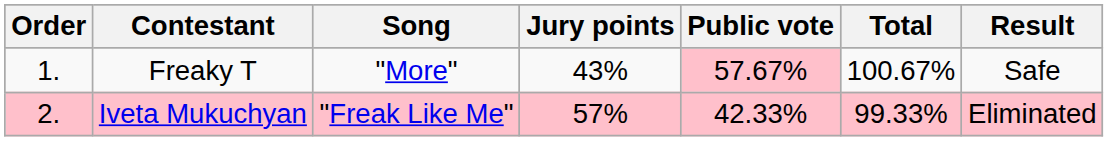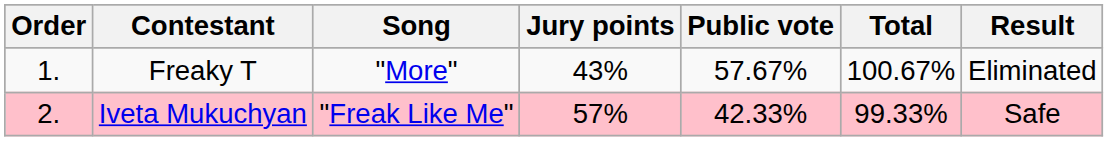 <table class="wikitable sortable" style="text-align: center; width: auto;">
 <tr class="hintergrundfarbe5">
 <th>Order</th>
 <th>Contestant</th>
 <th>Song</th>
 <th>Jury points</th>
 <th>Public vote</th>
 <th>Total</th>
 <th>Result</th>
 </tr>
 <tr>
 <td>1.</td>
 <td>Freaky T</td>
 <td>"<a href='#'>More</a>"</td>
 <td>43%</td>
-<td style="background: pink;">57.67%</td>
+<td>57.67%</td>
 <td>100.67%</td>
-<td>Safe</td>
+<td>Eliminated</td>
 </tr>
 <tr bgcolor=pink>
 <td>2.</td>
 <td><a href='#'>Iveta Mukuchyan</a></td>
 <td>"<a href='#'>Freak Like Me</a>"</td>
 <td>57%</td>
 <td>42.33%</td>
 <td>99.33%</td>
-<td>Eliminated</td>
+<td>Safe</td>
 </tr>
 </table>
